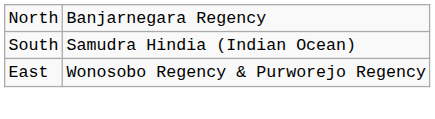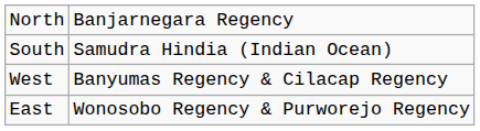 <table class="wikitable">
 <tr>
 <td>North</td>
 <td>Banjarnegara Regency</td>
 </tr>
 <tr>
 <td>South</td>
 <td>Samudra Hindia (Indian Ocean)</td>
 </tr>
 <tr>
+<td>West</td>
+<td>Banyumas Regency & Cilacap Regency</td>
+</tr>
+<tr>
 <td>East</td>
 <td>Wonosobo Regency & Purworejo Regency</td>
 </tr>
 </table>
